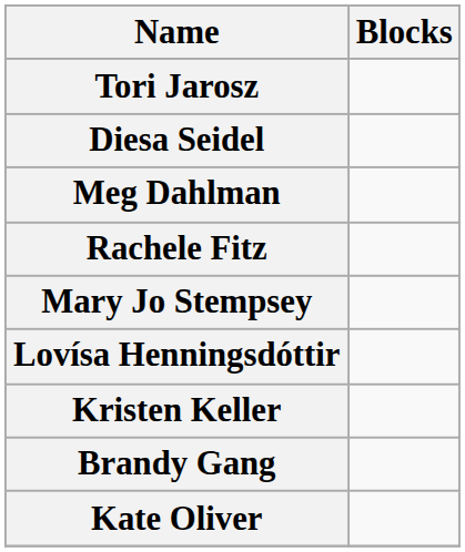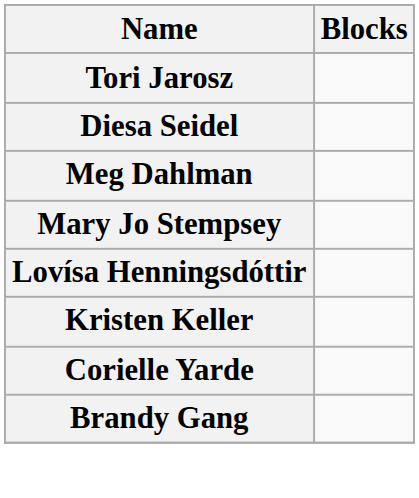 <table class="wikitable">
 <tr>
 <th>Name</th>
 <th>Blocks</th>
 </tr>
 <tr>
 <th>Tori Jarosz</th>
 <td></td>
 </tr>
 <tr>
 <th>Diesa Seidel</th>
 <td></td>
 </tr>
 <tr>
 <th>Meg Dahlman</th>
 <td></td>
 </tr>
 <tr>
-<th>Rachele Fitz</th>
-<td></td>
-</tr>
-<tr>
 <th>Mary Jo Stempsey</th>
 <td></td>
 </tr>
 <tr>
 <th>Lovísa Henningsdóttir</th>
 <td></td>
 </tr>
 <tr>
 <th>Kristen Keller</th>
 <td></td>
 </tr>
 <tr>
-<th>Brandy Gang</th>
+<th>Corielle Yarde</th>
 <td></td>
 </tr>
 <tr>
-<th>Kate Oliver</th>
+<th>Brandy Gang</th>
 <td></td>
 </tr>
 <tr>
 </tr>
 </table>
